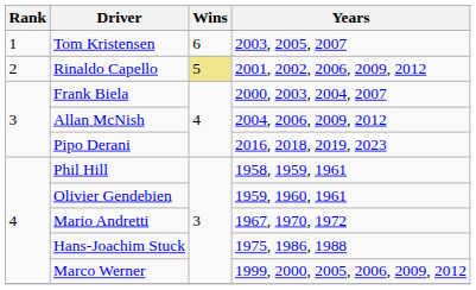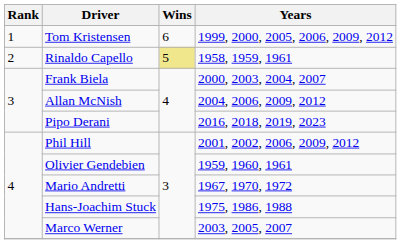 <table class="wikitable">
 <tr>
 <th>Rank</th>
 <th>Driver</th>
 <th>Wins</th>
 <th>Years</th>
 </tr>
 <tr>
 <td>1</td>
 <td> <a href='#'>Tom Kristensen</a></td>
 <td>6</td>
-<td><a href='#'>2003</a>, <a href='#'>2005</a>, <a href='#'>2007</a></td>
+<td><a href='#'>1999</a>, <a href='#'>2000</a>, <a href='#'>2005</a>, <a href='#'>2006</a>, <a href='#'>2009</a>, <a href='#'>2012</a></td>
 </tr>
 <tr>
 <td>2</td>
 <td> <a href='#'>Rinaldo Capello</a></td>
 <td style="background: khaki;">5</td>
-<td><a href='#'>2001</a>, <a href='#'>2002</a>, <a href='#'>2006</a>, <a href='#'>2009</a>, <a href='#'>2012</a></td>
+<td><a href='#'>1958</a>, <a href='#'>1959</a>, <a href='#'>1961</a></td>
 </tr>
 <tr>
 <td rowspan=3>3</td>
 <td> <a href='#'>Frank Biela</a></td>
 <td rowspan=3>4</td>
 <td><a href='#'>2000</a>, <a href='#'>2003</a>, <a href='#'>2004</a>, <a href='#'>2007</a></td>
 </tr>
 <tr>
 <td> <a href='#'>Allan McNish</a></td>
 <td><a href='#'>2004</a>, <a href='#'>2006</a>, <a href='#'>2009</a>, <a href='#'>2012</a></td>
 </tr>
 <tr>
 <td> <a href='#'>Pipo Derani</a></td>
 <td><a href='#'>2016</a>, <a href='#'>2018</a>, <a href='#'>2019</a>, <a href='#'>2023</a></td>
 </tr>
 <tr>
 <td rowspan=5>4</td>
 <td> <a href='#'>Phil Hill</a></td>
 <td rowspan=5>3</td>
-<td><a href='#'>1958</a>, <a href='#'>1959</a>, <a href='#'>1961</a></td>
+<td><a href='#'>2001</a>, <a href='#'>2002</a>, <a href='#'>2006</a>, <a href='#'>2009</a>, <a href='#'>2012</a></td>
 </tr>
 <tr>
 <td> <a href='#'>Olivier Gendebien</a></td>
 <td><a href='#'>1959</a>, <a href='#'>1960</a>, <a href='#'>1961</a></td>
 </tr>
 <tr>
 <td> <a href='#'>Mario Andretti</a></td>
 <td><a href='#'>1967</a>, <a href='#'>1970</a>, <a href='#'>1972</a></td>
 </tr>
 <tr>
 <td> <a href='#'>Hans-Joachim Stuck</a></td>
 <td><a href='#'>1975</a>, <a href='#'>1986</a>, <a href='#'>1988</a></td>
 </tr>
 <tr>
 <td> <a href='#'>Marco Werner</a></td>
-<td><a href='#'>1999</a>, <a href='#'>2000</a>, <a href='#'>2005</a>, <a href='#'>2006</a>, <a href='#'>2009</a>, <a href='#'>2012</a></td>
+<td><a href='#'>2003</a>, <a href='#'>2005</a>, <a href='#'>2007</a></td>
 </tr>
 <tr>
 </tr>
 </table>
